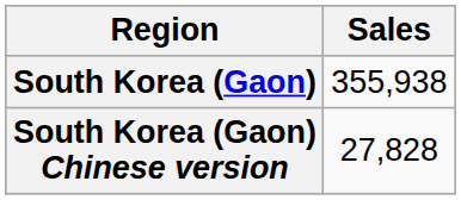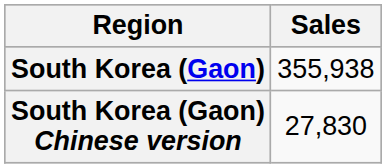 <table class="wikitable plainrowheaders" style="text-align:center;">
 <tr>
 <th>Region</th>
 <th scope="col">Sales</th>
 </tr>
 <tr>
 <th scope=row>South Korea (<a href='#'>Gaon</a>)</th>
 <td>355,938</td>
 </tr>
 <tr>
 <th scope=row>South Korea (Gaon)<br><em>Chinese version</em></th>
-<td>27,828</td>
+<td>27,830</td>
 </tr>
 </table>
